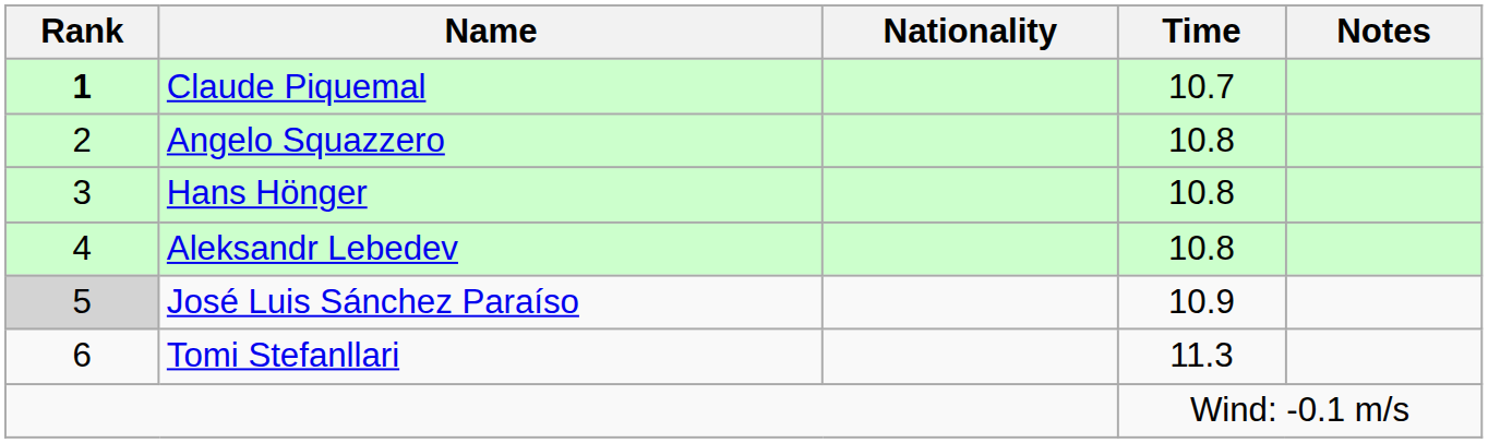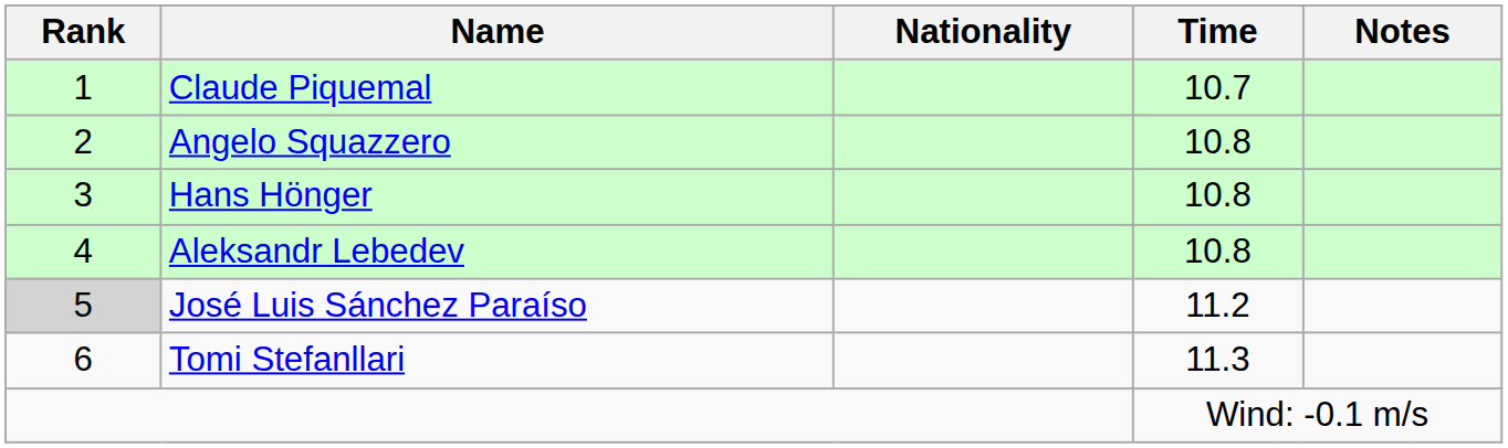 <table class="wikitable sortable" style="text-align:center;width: 55%">
 <tr>
 <th>Rank</th>
 <th>Name</th>
 <th>Nationality</th>
 <th>Time</th>
 <th>Notes</th>
 </tr>
 <tr bgcolor=ccffcc>
-<td><strong>1</strong></td>
+<td>1</td>
 <td align=left><a href='#'>Claude Piquemal</a></td>
 <td align=left></td>
 <td>10.7</td>
 <td></td>
 </tr>
 <tr bgcolor=ccffcc>
 <td>2</td>
 <td align=left><a href='#'>Angelo Squazzero</a></td>
 <td align=left></td>
 <td>10.8</td>
 <td></td>
 </tr>
 <tr bgcolor=ccffcc>
 <td>3</td>
 <td align=left><a href='#'>Hans Hönger</a></td>
 <td align=left></td>
 <td>10.8</td>
 <td></td>
 </tr>
 <tr bgcolor=ccffcc>
 <td>4</td>
 <td align=left><a href='#'>Aleksandr Lebedev</a></td>
 <td align=left></td>
 <td>10.8</td>
 <td></td>
 </tr>
 <tr>
 <td style="background: lightgrey;">5</td>
 <td align=left><a href='#'>José Luis Sánchez Paraíso</a></td>
 <td align=left></td>
-<td>10.9</td>
+<td>11.2</td>
 <td></td>
 </tr>
 <tr>
 <td>6</td>
 <td align=left><a href='#'>Tomi Stefanllari</a></td>
 <td align=left></td>
 <td>11.3</td>
 <td></td>
 </tr>
 <tr>
 <td colspan="3"></td>
 <td colspan="2">Wind: -0.1 m/s</td>
 </tr>
 </table>
